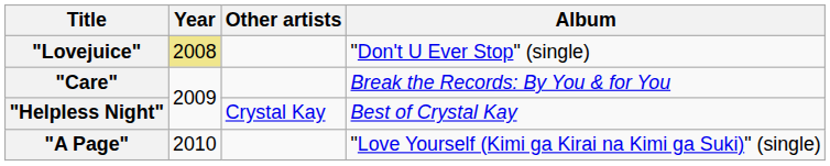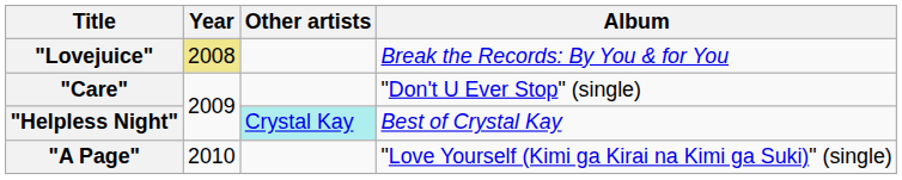 <table class="wikitable sortable plainrowheaders">
 <tr>
 <th scope="col">Title</th>
 <th scope="col">Year</th>
 <th scope="col">Other artists</th>
 <th scope="col">Album</th>
 </tr>
 <tr>
 <th scope="row">"Lovejuice"</th>
 <td style="background: khaki;">2008</td>
 <td></td>
-<td>"<a href='#'>Don't U Ever Stop</a>" <span>(single)</span></td>
+<td><em><a href='#'>Break the Records: By You & for You</a></em> </td>
 </tr>
 <tr>
 <th scope="row">"Care"</th>
 <td rowspan=2>2009</td>
 <td></td>
-<td><em><a href='#'>Break the Records: By You & for You</a></em> </td>
+<td>"<a href='#'>Don't U Ever Stop</a>" <span>(single)</span></td>
 </tr>
 <tr>
 <th scope="row">"Helpless Night"</th>
-<td><a href='#'>Crystal Kay</a></td>
+<td style="background: paleturquoise;"><a href='#'>Crystal Kay</a></td>
 <td><em><a href='#'>Best of Crystal Kay</a></em> </td>
 </tr>
 <tr>
 <th scope="row">"A Page"</th>
 <td>2010</td>
 <td></td>
 <td>"<a href='#'>Love Yourself (Kimi ga Kirai na Kimi ga Suki)</a>" <span>(single)</span></td>
 </tr>
 </table>
